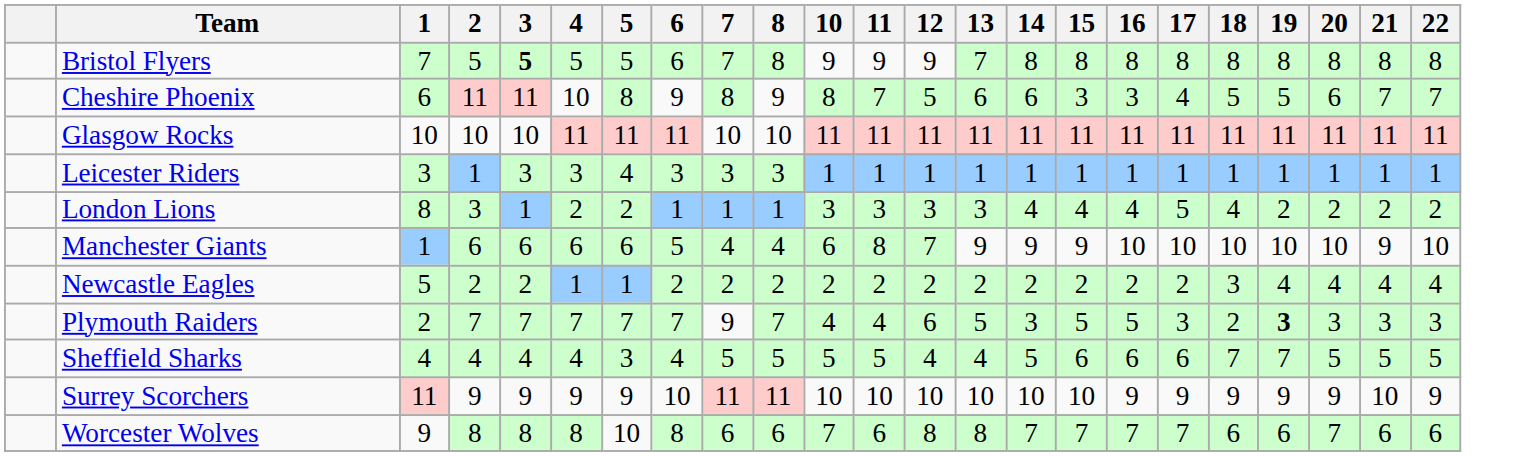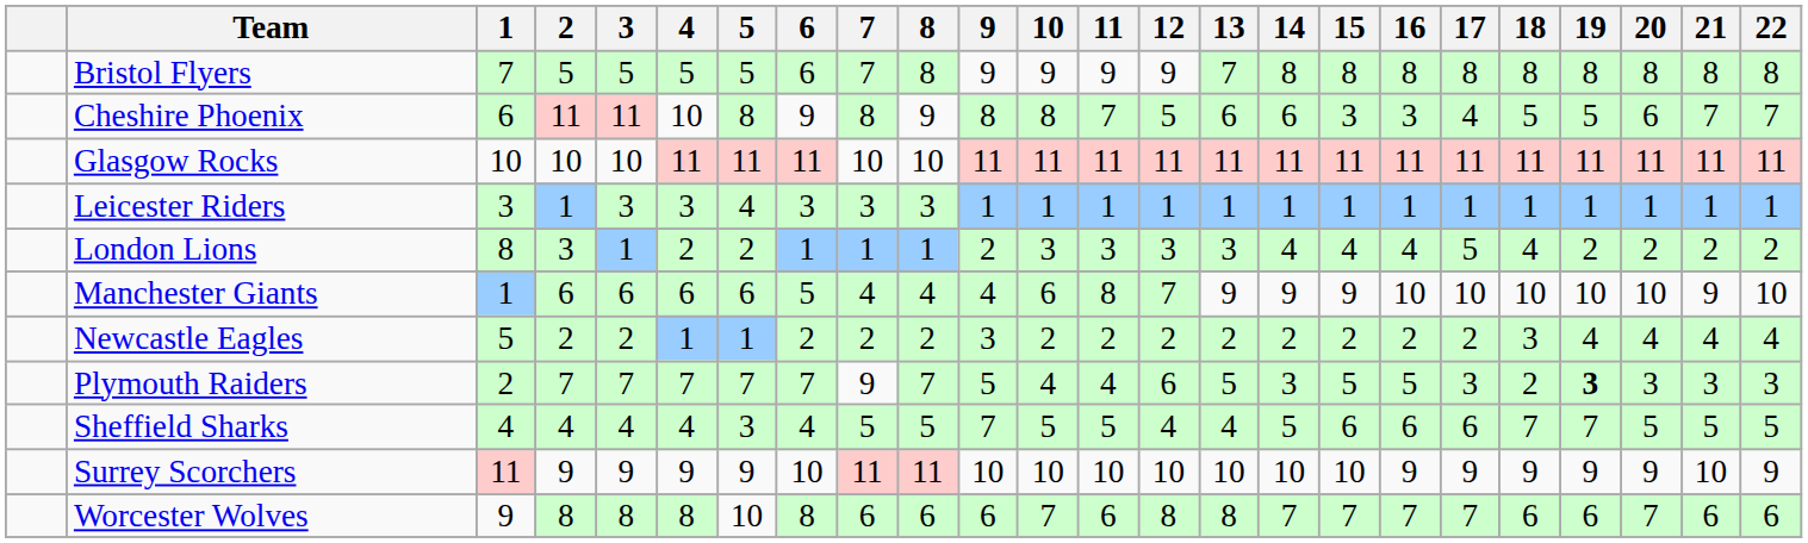 <table class="wikitable" style="text-align:center; line-height: 90%; font-size:90%;">
 <tr>
 <th style="width:20px;" abbr="Position"></th>
 <th width=175>Team</th>
 <th style="width:20px;" abbr="Round 1">1</th>
 <th style="width:20px;" abbr="Round 2">2</th>
 <th style="width:20px;" abbr="Round 3">3</th>
 <th style="width:20px;" abbr="Round 4">4</th>
 <th style="width:20px;" abbr="Round 5">5</th>
 <th style="width:20px;" abbr="Round 6">6</th>
 <th style="width:20px;" abbr="Round 7">7</th>
 <th style="width:20px;" abbr="Round 8">8</th>
+<th style="width:20px;" abbr="Round 9">9</th>
 <th style="width:20px;" abbr="Round 10">10</th>
 <th style="width:20px;" abbr="Round 11">11</th>
 <th style="width:20px;" abbr="Round 12">12</th>
 <th style="width:20px;" abbr="Round 13">13</th>
 <th style="width:20px;" abbr="Round 14">14</th>
 <th style="width:20px;" abbr="Round 15">15</th>
 <th style="width:20px;" abbr="Round 16">16</th>
 <th style="width:20px;" abbr="Round 17">17</th>
 <th style="width:20px;" abbr="Round 18">18</th>
 <th style="width:20px;" abbr="Round 19">19</th>
 <th style="width:20px;" abbr="Round 20">20</th>
 <th style="width:20px;" abbr="Round 21">21</th>
 <th style="width:20px;" abbr="Round 22">22</th>
 </tr>
 <tr>
 <td></td>
 <td style="text-align:left;"><a href='#'>Bristol Flyers</a></td>
 <td style="background:#cfc;">7</td>
 <td style="background:#cfc;">5</td>
-<td style="background:#cfc;"><strong>5</strong></td>
+<td style="background:#cfc;">5</td>
 <td style="background:#cfc;">5</td>
 <td style="background:#cfc;">5</td>
 <td style="background:#cfc;">6</td>
 <td style="background:#cfc;">7</td>
 <td style="background:#cfc;">8</td>
+<td style="background:#;">9</td>
 <td style="background:#;">9</td>
 <td style="background:#;">9</td>
 <td style="background:#;">9</td>
 <td style="background:#cfc;">7</td>
 <td style="background:#cfc;">8</td>
 <td style="background:#cfc;">8</td>
 <td style="background:#cfc;">8</td>
 <td style="background:#cfc;">8</td>
 <td style="background:#cfc;">8</td>
 <td style="background:#cfc;">8</td>
 <td style="background:#cfc;">8</td>
 <td style="background:#cfc;">8</td>
 <td style="background:#cfc;">8</td>
 </tr>
 <tr>
 <td></td>
 <td style="text-align:left;"><a href='#'>Cheshire Phoenix</a></td>
 <td style="background:#cfc;">6</td>
 <td style="background:#fcc;">11</td>
 <td style="background:#fcc;">11</td>
 <td style="background:#;">10</td>
 <td style="background:#cfc;">8</td>
 <td style="background:#;">9</td>
 <td style="background:#cfc;">8</td>
 <td style="background:#;">9</td>
+<td style="background:#cfc;">8</td>
 <td style="background:#cfc;">8</td>
 <td style="background:#cfc;">7</td>
 <td style="background:#cfc;">5</td>
 <td style="background:#cfc;">6</td>
 <td style="background:#cfc;">6</td>
 <td style="background:#cfc;">3</td>
 <td style="background:#cfc;">3</td>
 <td style="background:#cfc;">4</td>
 <td style="background:#cfc;">5</td>
 <td style="background:#cfc;">5</td>
 <td style="background:#cfc;">6</td>
 <td style="background:#cfc;">7</td>
 <td style="background:#cfc;">7</td>
 </tr>
 <tr>
 <td></td>
 <td style="text-align:left;"><a href='#'>Glasgow Rocks</a></td>
 <td style="background:#;">10</td>
 <td style="background:#;">10</td>
 <td style="background:#;">10</td>
 <td style="background:#fcc;">11</td>
 <td style="background:#fcc;">11</td>
 <td style="background:#fcc;">11</td>
 <td style="background:#;">10</td>
 <td style="background:#;">10</td>
 <td style="background:#fcc;">11</td>
 <td style="background:#fcc;">11</td>
 <td style="background:#fcc;">11</td>
 <td style="background:#fcc;">11</td>
 <td style="background:#fcc;">11</td>
 <td style="background:#fcc;">11</td>
 <td style="background:#fcc;">11</td>
 <td style="background:#fcc;">11</td>
 <td style="background:#fcc;">11</td>
 <td style="background:#fcc;">11</td>
 <td style="background:#fcc;">11</td>
 <td style="background:#fcc;">11</td>
 <td style="background:#fcc;">11</td>
+<td style="background:#fcc;">11</td>
 </tr>
 <tr>
 <td></td>
 <td style="text-align:left;"><a href='#'>Leicester Riders</a></td>
 <td style="background:#cfc;">3</td>
 <td style="background:#9cf;">1</td>
 <td style="background:#cfc;">3</td>
 <td style="background:#cfc;">3</td>
 <td style="background:#cfc;">4</td>
 <td style="background:#cfc;">3</td>
 <td style="background:#cfc;">3</td>
 <td style="background:#cfc;">3</td>
 <td style="background:#9cf;">1</td>
 <td style="background:#9cf;">1</td>
 <td style="background:#9cf;">1</td>
 <td style="background:#9cf;">1</td>
 <td style="background:#9cf;">1</td>
 <td style="background:#9cf;">1</td>
 <td style="background:#9cf;">1</td>
 <td style="background:#9cf;">1</td>
 <td style="background:#9cf;">1</td>
 <td style="background:#9cf;">1</td>
 <td style="background:#9cf;">1</td>
 <td style="background:#9cf;">1</td>
 <td style="background:#9cf;">1</td>
+<td style="background:#9cf;">1</td>
 </tr>
 <tr>
 <td></td>
 <td style="text-align:left;"><a href='#'>London Lions</a></td>
 <td style="background:#cfc;">8</td>
 <td style="background:#cfc;">3</td>
 <td style="background:#9cf;">1</td>
 <td style="background:#cfc;">2</td>
 <td style="background:#cfc;">2</td>
 <td style="background:#9cf;">1</td>
 <td style="background:#9cf;">1</td>
 <td style="background:#9cf;">1</td>
+<td style="background:#cfc;">2</td>
 <td style="background:#cfc;">3</td>
 <td style="background:#cfc;">3</td>
 <td style="background:#cfc;">3</td>
 <td style="background:#cfc;">3</td>
 <td style="background:#cfc;">4</td>
 <td style="background:#cfc;">4</td>
 <td style="background:#cfc;">4</td>
 <td style="background:#cfc;">5</td>
 <td style="background:#cfc;">4</td>
 <td style="background:#cfc;">2</td>
 <td style="background:#cfc;">2</td>
 <td style="background:#cfc;">2</td>
 <td style="background:#cfc;">2</td>
 </tr>
 <tr>
 <td></td>
 <td style="text-align:left;"><a href='#'>Manchester Giants</a></td>
 <td style="background:#9cf;">1</td>
 <td style="background:#cfc;">6</td>
 <td style="background:#cfc;">6</td>
 <td style="background:#cfc;">6</td>
 <td style="background:#cfc;">6</td>
 <td style="background:#cfc;">5</td>
+<td style="background:#cfc;">4</td>
 <td style="background:#cfc;">4</td>
 <td style="background:#cfc;">4</td>
 <td style="background:#cfc;">6</td>
 <td style="background:#cfc;">8</td>
 <td style="background:#cfc;">7</td>
 <td style="background:#;">9</td>
 <td style="background:#;">9</td>
 <td style="background:#;">9</td>
 <td style="background:#;">10</td>
 <td style="background:#;">10</td>
 <td style="background:#;">10</td>
 <td style="background:#;">10</td>
 <td style="background:#;">10</td>
 <td style="background:#;">9</td>
 <td style="background:#;">10</td>
 </tr>
 <tr>
 <td></td>
 <td style="text-align:left;"><a href='#'>Newcastle Eagles</a></td>
 <td style="background:#cfc;">5</td>
 <td style="background:#cfc;">2</td>
 <td style="background:#cfc;">2</td>
 <td style="background:#9cf;">1</td>
 <td style="background:#9cf;">1</td>
 <td style="background:#cfc;">2</td>
 <td style="background:#cfc;">2</td>
 <td style="background:#cfc;">2</td>
+<td style="background:#cfc;">3</td>
 <td style="background:#cfc;">2</td>
 <td style="background:#cfc;">2</td>
 <td style="background:#cfc;">2</td>
 <td style="background:#cfc;">2</td>
 <td style="background:#cfc;">2</td>
 <td style="background:#cfc;">2</td>
 <td style="background:#cfc;">2</td>
 <td style="background:#cfc;">2</td>
 <td style="background:#cfc;">3</td>
 <td style="background:#cfc;">4</td>
 <td style="background:#cfc;">4</td>
 <td style="background:#cfc;">4</td>
 <td style="background:#cfc;">4</td>
 </tr>
 <tr>
 <td></td>
 <td style="text-align:left;"><a href='#'>Plymouth Raiders</a></td>
 <td style="background:#cfc;">2</td>
 <td style="background:#cfc;">7</td>
 <td style="background:#cfc;">7</td>
 <td style="background:#cfc;">7</td>
 <td style="background:#cfc;">7</td>
 <td style="background:#cfc;">7</td>
 <td style="background:#;">9</td>
 <td style="background:#cfc;">7</td>
+<td style="background:#cfc;">5</td>
 <td style="background:#cfc;">4</td>
 <td style="background:#cfc;">4</td>
 <td style="background:#cfc;">6</td>
 <td style="background:#cfc;">5</td>
 <td style="background:#cfc;">3</td>
 <td style="background:#cfc;">5</td>
 <td style="background:#cfc;">5</td>
 <td style="background:#cfc;">3</td>
 <td style="background:#cfc;">2</td>
 <td style="background:#cfc;"><strong>3</strong></td>
 <td style="background:#cfc;">3</td>
 <td style="background:#cfc;">3</td>
 <td style="background:#cfc;">3</td>
 </tr>
 <tr>
 <td></td>
 <td style="text-align:left;"><a href='#'>Sheffield Sharks</a></td>
 <td style="background:#cfc;">4</td>
 <td style="background:#cfc;">4</td>
 <td style="background:#cfc;">4</td>
 <td style="background:#cfc;">4</td>
 <td style="background:#cfc;">3</td>
 <td style="background:#cfc;">4</td>
 <td style="background:#cfc;">5</td>
 <td style="background:#cfc;">5</td>
+<td style="background:#cfc;">7</td>
 <td style="background:#cfc;">5</td>
 <td style="background:#cfc;">5</td>
 <td style="background:#cfc;">4</td>
 <td style="background:#cfc;">4</td>
 <td style="background:#cfc;">5</td>
 <td style="background:#cfc;">6</td>
 <td style="background:#cfc;">6</td>
 <td style="background:#cfc;">6</td>
 <td style="background:#cfc;">7</td>
 <td style="background:#cfc;">7</td>
 <td style="background:#cfc;">5</td>
 <td style="background:#cfc;">5</td>
 <td style="background:#cfc;">5</td>
 </tr>
 <tr>
 <td></td>
 <td style="text-align:left;"><a href='#'>Surrey Scorchers</a></td>
 <td style="background:#fcc;">11</td>
 <td style="background:#;">9</td>
 <td style="background:#;">9</td>
 <td style="background:#;">9</td>
 <td style="background:#;">9</td>
 <td style="background:#;">10</td>
 <td style="background:#fcc;">11</td>
 <td style="background:#fcc;">11</td>
 <td style="background:#;">10</td>
 <td style="background:#;">10</td>
 <td style="background:#;">10</td>
 <td style="background:#;">10</td>
 <td style="background:#;">10</td>
 <td style="background:#;">10</td>
+<td style="background:#;">10</td>
 <td style="background:#;">9</td>
 <td style="background:#;">9</td>
 <td style="background:#;">9</td>
 <td style="background:#;">9</td>
 <td style="background:#;">9</td>
 <td style="background:#;">10</td>
 <td style="background:#;">9</td>
 </tr>
 <tr>
 <td></td>
 <td style="text-align:left;"><a href='#'>Worcester Wolves</a></td>
 <td style="background:#;">9</td>
 <td style="background:#cfc;">8</td>
 <td style="background:#cfc;">8</td>
 <td style="background:#cfc;">8</td>
 <td style="background:#;">10</td>
 <td style="background:#cfc;">8</td>
 <td style="background:#cfc;">6</td>
 <td style="background:#cfc;">6</td>
+<td style="background:#cfc;">6</td>
 <td style="background:#cfc;">7</td>
 <td style="background:#cfc;">6</td>
 <td style="background:#cfc;">8</td>
 <td style="background:#cfc;">8</td>
 <td style="background:#cfc;">7</td>
 <td style="background:#cfc;">7</td>
 <td style="background:#cfc;">7</td>
 <td style="background:#cfc;">7</td>
 <td style="background:#cfc;">6</td>
 <td style="background:#cfc;">6</td>
 <td style="background:#cfc;">7</td>
 <td style="background:#cfc;">6</td>
 <td style="background:#cfc;">6</td>
 </tr>
 </table>
